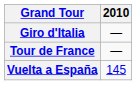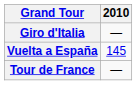 <table class="wikitable plainrowheaders">
 <tr>
 <th scope="col"><a href='#'>Grand Tour</a></th>
 <th scope="col">2010</th>
 </tr>
 <tr style="text-align:center;">
 <th scope="row"> <a href='#'>Giro d'Italia</a></th>
 <td>—</td>
 </tr>
 <tr style="text-align:center;">
+<th scope="row"> <a href='#'>Vuelta a España</a></th>
+<td><a href='#'>145</a></td>
+</tr>
+<tr style="text-align:center;">
 <th scope="row"> <a href='#'>Tour de France</a></th>
 <td>—</td>
 </tr>
-<tr style="text-align:center;">
-<th scope="row"> <a href='#'>Vuelta a España</a></th>
-<td><a href='#'>145</a></td>
-</tr>
 </table>
